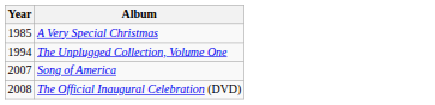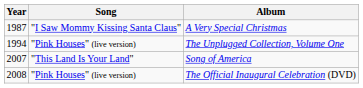 <table class="wikitable">
 <tr>
 <th>Year</th>
+<th>Song</th>
 <th>Album</th>
 </tr>
 <tr>
-<td>1985</td>
+<td>1987</td>
+<td>"<a href='#'>I Saw Mommy Kissing Santa Claus</a>"</td>
 <td><em><a href='#'>A Very Special Christmas</a></em></td>
 </tr>
 <tr>
 <td>1994</td>
+<td>"<a href='#'>Pink Houses</a>" <small>(live version)</small></td>
 <td><em><a href='#'>The Unplugged Collection, Volume One</a></em></td>
 </tr>
 <tr>
 <td>2007</td>
+<td>"<a href='#'>This Land Is Your Land</a>"</td>
 <td><em><a href='#'>Song of America</a></em></td>
 </tr>
 <tr>
 <td>2008</td>
+<td>"<a href='#'>Pink Houses</a>" <small>(live version)</small></td>
 <td><em><a href='#'>The Official Inaugural Celebration</a></em> (DVD)</td>
 </tr>
 </table>
